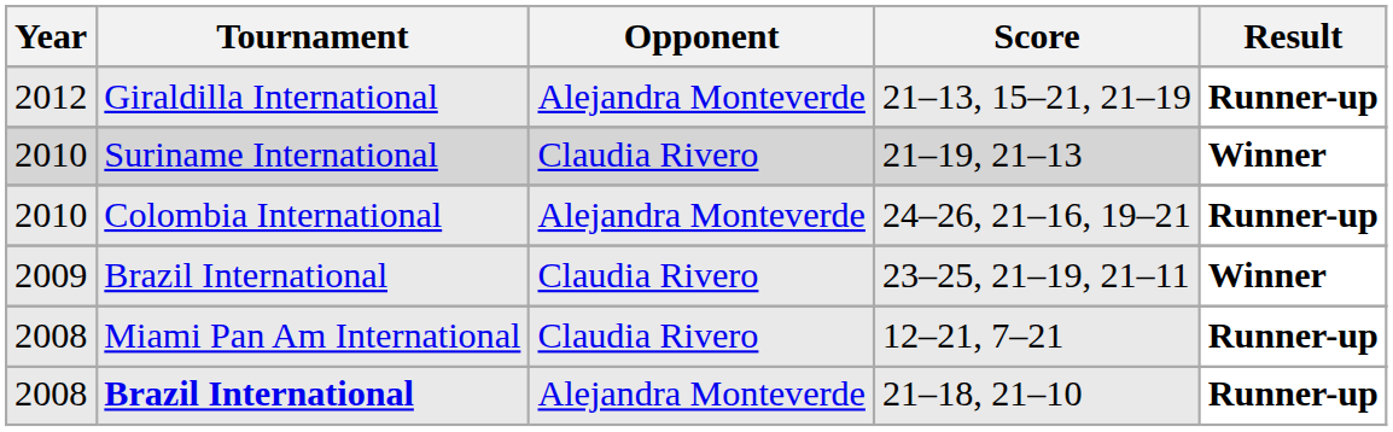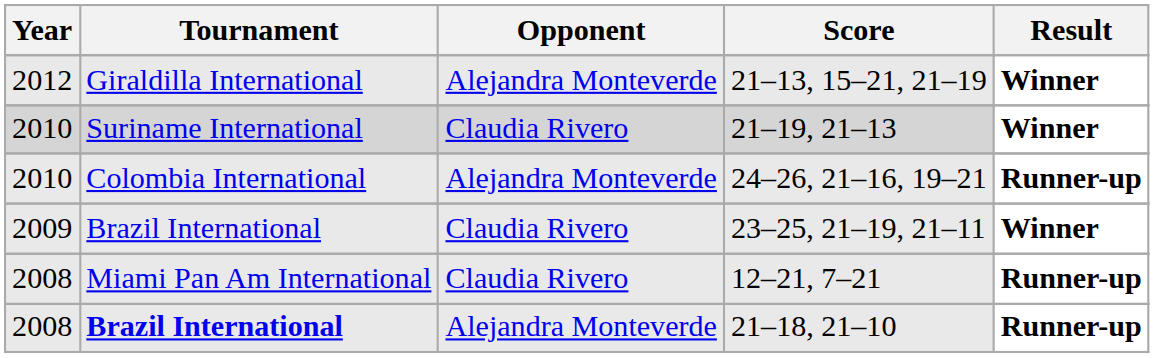 <table class="sortable wikitable" style="font-size: 90%;">
 <tr>
 <th>Year</th>
 <th>Tournament</th>
 <th>Opponent</th>
 <th>Score</th>
 <th>Result</th>
 </tr>
 <tr>
 </tr>
 <tr style="background:#E9E9E9">
 <td align="center">2012</td>
 <td align="left"><a href='#'>Giraldilla International</a></td>
 <td align="left"> <a href='#'>Alejandra Monteverde</a></td>
 <td align="left">21–13, 15–21, 21–19</td>
-<td style="text-align:left; background:white"> <strong>Runner-up</strong></td>
+<td style="text-align:left; background:white"> <strong>Winner</strong></td>
 </tr>
 <tr>
 </tr>
 <tr style="background:#D5D5D5">
 <td align="center">2010</td>
 <td align="left"><a href='#'>Suriname International</a></td>
 <td align="left"> <a href='#'>Claudia Rivero</a></td>
 <td align="left">21–19, 21–13</td>
 <td style="text-align:left; background:white"> <strong>Winner</strong></td>
 </tr>
 <tr>
 </tr>
 <tr style="background:#E9E9E9">
 <td align="center">2010</td>
 <td align="left"><a href='#'>Colombia International</a></td>
 <td align="left"> <a href='#'>Alejandra Monteverde</a></td>
 <td align="left">24–26, 21–16, 19–21</td>
 <td style="text-align:left; background:white"> <strong>Runner-up</strong></td>
 </tr>
 <tr>
 </tr>
 <tr style="background:#E9E9E9">
 <td align="center">2009</td>
 <td align="left"><a href='#'>Brazil International</a></td>
 <td align="left"> <a href='#'>Claudia Rivero</a></td>
 <td align="left">23–25, 21–19, 21–11</td>
 <td style="text-align:left; background:white"> <strong>Winner</strong></td>
 </tr>
 <tr>
 </tr>
 <tr style="background:#E9E9E9">
 <td align="center">2008</td>
 <td align="left"><a href='#'>Miami Pan Am International</a></td>
 <td align="left"> <a href='#'>Claudia Rivero</a></td>
 <td align="left">12–21, 7–21</td>
 <td style="text-align:left; background:white"> <strong>Runner-up</strong></td>
 </tr>
 <tr>
 </tr>
 <tr style="background:#E9E9E9">
 <td align="center">2008</td>
 <td align="left"><strong><a href='#'>Brazil International</a></strong></td>
 <td align="left"> <a href='#'>Alejandra Monteverde</a></td>
 <td align="left">21–18, 21–10</td>
 <td style="text-align:left; background:white"> <strong>Runner-up</strong></td>
 </tr>
 </table>
